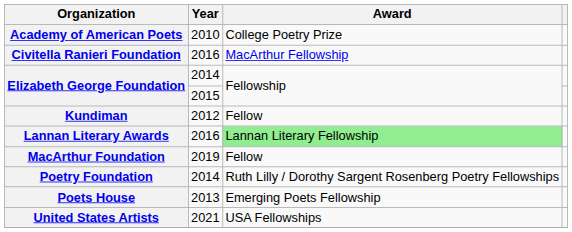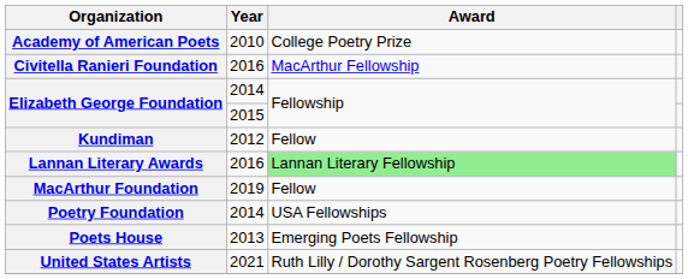 <table class="wikitable sortable plainrowheaders">
 <tr>
 <th scope="col">Organization</th>
 <th scope="col">Year</th>
 <th scope="col">Award</th>
 <th scope="col" class="unsortable"></th>
 </tr>
 <tr>
 <th scope="row"><a href='#'>Academy of American Poets</a></th>
 <td style="text-align: center;">2010</td>
 <td>College Poetry Prize</td>
 <td style="text-align:center;"></td>
 </tr>
 <tr>
 <th scope="row"><a href='#'>Civitella Ranieri Foundation</a></th>
 <td style="text-align: center;">2016</td>
 <td><a href='#'>MacArthur Fellowship</a></td>
 <td style="text-align:center;"></td>
 </tr>
 <tr>
 <th scope="row" rowspan="2"><a href='#'>Elizabeth George Foundation</a></th>
 <td style="text-align: center;">2014</td>
 <td rowspan="2">Fellowship</td>
 <td style="text-align:center;"></td>
 </tr>
 <tr>
 <td style="text-align: center;">2015</td>
 <td style="text-align:center;"></td>
 </tr>
 <tr>
 <th scope="row"><a href='#'>Kundiman</a></th>
 <td style="text-align: center;">2012</td>
 <td>Fellow</td>
 <td style="text-align:center;"></td>
 </tr>
 <tr>
 <th scope="row"><a href='#'>Lannan Literary Awards</a></th>
 <td style="text-align: center;">2016</td>
 <td style="background: lightgreen;">Lannan Literary Fellowship</td>
 <td style="text-align:center;"></td>
 </tr>
 <tr>
 <th scope="row"><a href='#'>MacArthur Foundation</a></th>
 <td style="text-align: center;">2019</td>
 <td>Fellow</td>
 <td style="text-align:center;"></td>
 </tr>
 <tr>
 <th scope="row"><a href='#'>Poetry Foundation</a></th>
 <td style="text-align: center;">2014</td>
-<td>Ruth Lilly / Dorothy Sargent Rosenberg Poetry Fellowships</td>
+<td>USA Fellowships</td>
 <td style="text-align:center;"></td>
 </tr>
 <tr>
 <th scope="row"><a href='#'>Poets House</a></th>
 <td style="text-align: center;">2013</td>
 <td>Emerging Poets Fellowship</td>
 <td style="text-align:center;"></td>
 </tr>
 <tr>
 <th scope="row"><a href='#'>United States Artists</a></th>
 <td style="text-align: center;">2021</td>
-<td>USA Fellowships</td>
+<td>Ruth Lilly / Dorothy Sargent Rosenberg Poetry Fellowships</td>
 <td style="text-align:center;"></td>
 </tr>
 <tr>
 </tr>
 </table>
